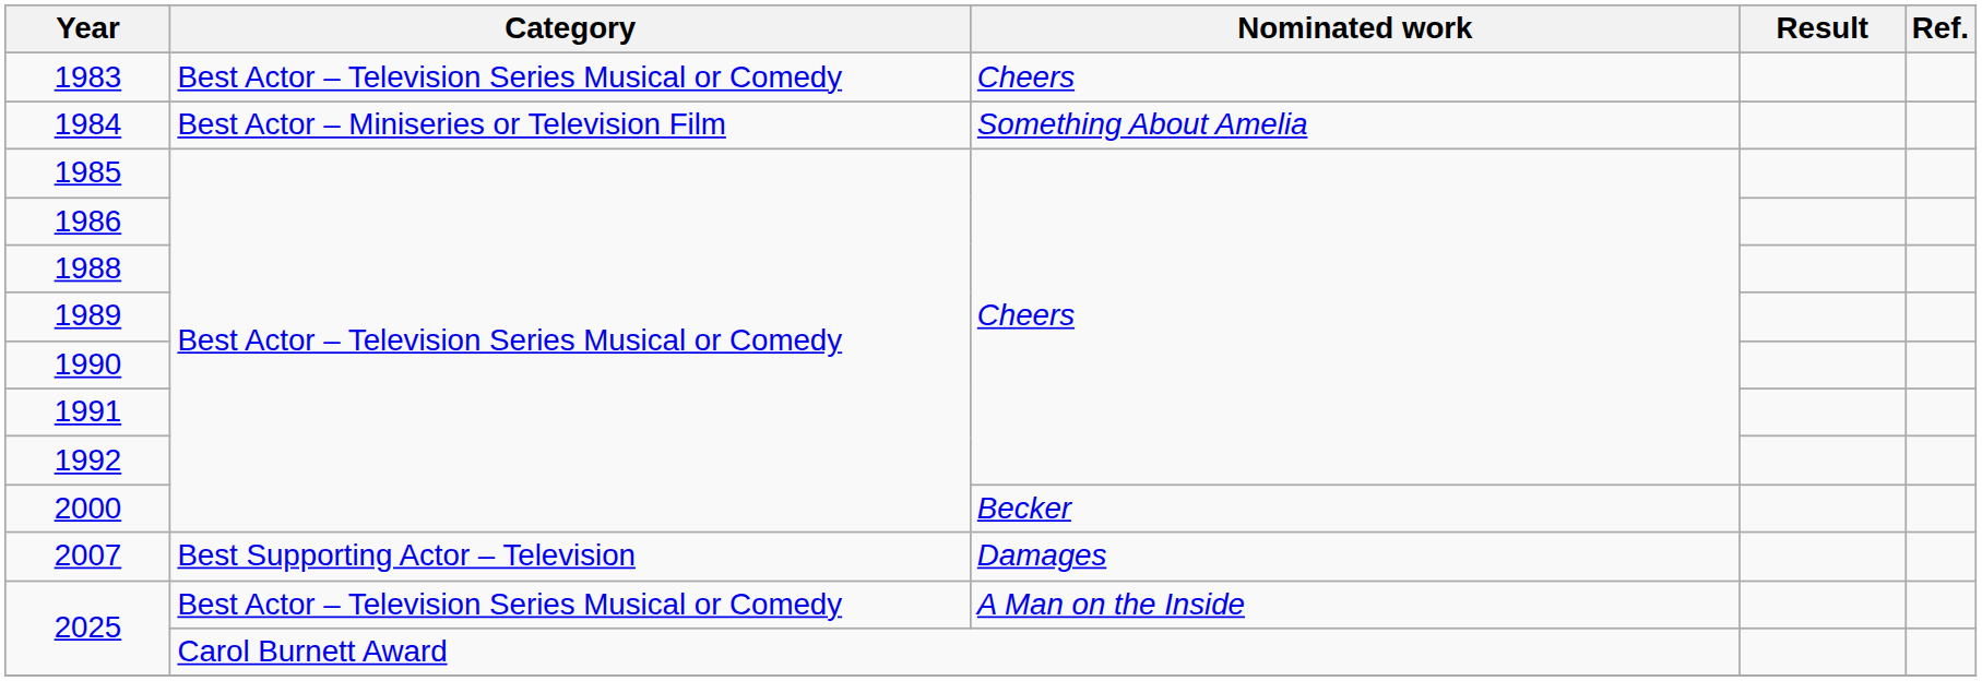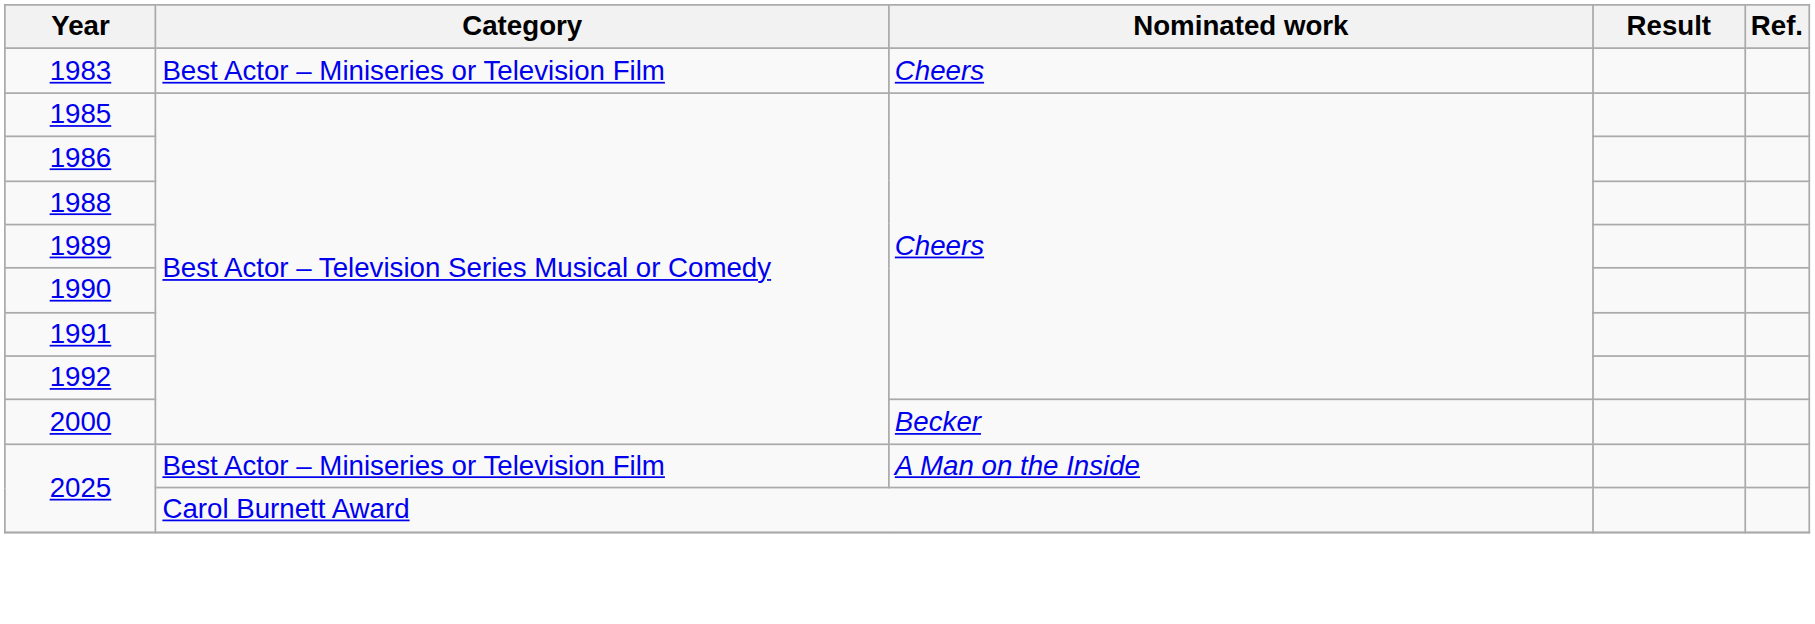 <table class=wikitable>
 <tr>
 <th scope="col" style="width:5em;">Year</th>
 <th scope="col" style="width:26em;">Category</th>
 <th scope="col" style="width:25em;">Nominated work</th>
 <th scope="col" style="width:5em;">Result</th>
 <th>Ref.</th>
 </tr>
 <tr>
 <td style="text-align:center;", rowspan="1"><a href='#'>1983</a></td>
-<td><a href='#'>Best Actor – Television Series Musical or Comedy</a></td>
+<td><a href='#'>Best Actor – Miniseries or Television Film</a></td>
 <td><em><a href='#'>Cheers</a></em></td>
-<td></td>
-<td></td>
-</tr>
-<tr>
-<td style="text-align:center;"><a href='#'>1984</a></td>
-<td><a href='#'>Best Actor – Miniseries or Television Film</a></td>
-<td><em><a href='#'>Something About Amelia</a></em></td>
 <td></td>
 <td></td>
 </tr>
 <tr>
 <td style="text-align:center;"><a href='#'>1985</a></td>
 <td rowspan=8><a href='#'>Best Actor – Television Series Musical or Comedy</a></td>
 <td rowspan="7"><em><a href='#'>Cheers</a></em></td>
 <td></td>
 <td></td>
 </tr>
 <tr>
 <td style="text-align:center;"><a href='#'>1986</a></td>
 <td></td>
 <td></td>
 </tr>
 <tr>
 <td style="text-align:center;"><a href='#'>1988</a></td>
 <td></td>
 <td></td>
 </tr>
 <tr>
 <td style="text-align:center;"><a href='#'>1989</a></td>
 <td></td>
 <td></td>
 </tr>
 <tr>
 <td style="text-align:center;"><a href='#'>1990</a></td>
 <td></td>
 <td></td>
 </tr>
 <tr>
 <td style="text-align:center;"><a href='#'>1991</a></td>
 <td></td>
 <td></td>
 </tr>
 <tr>
 <td style="text-align:center;"><a href='#'>1992</a></td>
 <td></td>
 <td></td>
 </tr>
 <tr>
 <td style="text-align:center;"><a href='#'>2000</a></td>
 <td><em><a href='#'>Becker</a></em></td>
 <td></td>
 <td></td>
 </tr>
 <tr>
-<td style="text-align:center;"><a href='#'>2007</a></td>
-<td><a href='#'>Best Supporting Actor – Television</a></td>
-<td><em><a href='#'>Damages</a></em></td>
-<td></td>
-<td></td>
-</tr>
-<tr>
 <td rowspan=2 style="text-align:center;"><a href='#'>2025</a></td>
-<td><a href='#'>Best Actor – Television Series Musical or Comedy</a></td>
+<td><a href='#'>Best Actor – Miniseries or Television Film</a></td>
 <td><em><a href='#'>A Man on the Inside</a></em></td>
 <td></td>
 <td></td>
 </tr>
 <tr>
 <td colspan=2><a href='#'>Carol Burnett Award</a></td>
 <td></td>
 <td></td>
 </tr>
 <tr>
 </tr>
 </table>
